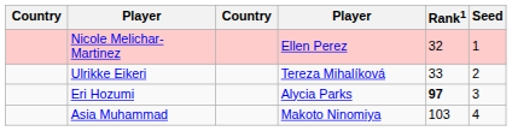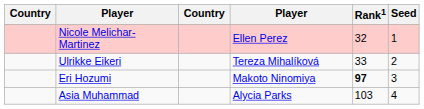 <table class="sortable wikitable">
 <tr>
 <th width="70">Country</th>
 <th width="175">Player</th>
 <th width="70">Country</th>
 <th width="175">Player</th>
 <th>Rank<sup>1</sup></th>
 <th>Seed</th>
 </tr>
 <tr style="background:#fcc;">
 <td></td>
 <td><a href='#'>Nicole Melichar-Martinez</a></td>
 <td></td>
 <td><a href='#'>Ellen Perez</a></td>
 <td>32</td>
 <td>1</td>
 </tr>
 <tr>
 <td></td>
 <td><a href='#'>Ulrikke Eikeri</a></td>
 <td></td>
 <td><a href='#'>Tereza Mihalíková</a></td>
 <td>33</td>
 <td>2</td>
 </tr>
 <tr>
 <td></td>
 <td><a href='#'>Eri Hozumi</a></td>
 <td></td>
-<td><a href='#'>Alycia Parks</a></td>
+<td><a href='#'>Makoto Ninomiya</a></td>
 <td><strong>97</strong></td>
 <td>3</td>
 </tr>
 <tr>
 <td></td>
 <td><a href='#'>Asia Muhammad</a></td>
 <td></td>
-<td><a href='#'>Makoto Ninomiya</a></td>
+<td><a href='#'>Alycia Parks</a></td>
 <td>103</td>
 <td>4</td>
 </tr>
 </table>
